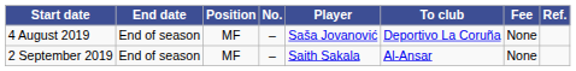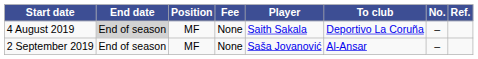 <table class="wikitable sortable">
 <tr>
 <th style="background:#3D4E94; color:#FFFFFF;"><strong>Start date</strong></th>
 <th style="background:#3D4E94; color:#FFFFFF;"><strong>End date</strong></th>
 <th style="background:#3D4E94; color:#FFFFFF;"><strong>Position</strong></th>
-<th style="background:#3D4E94; color:#FFFFFF;"><strong>No.</strong></th>
+<th style="background:#3D4E94; color:#FFFFFF;"><strong>Fee</strong></th>
 <th style="background:#3D4E94; color:#FFFFFF;"><strong>Player</strong></th>
 <th style="background:#3D4E94; color:#FFFFFF;"><strong>To club</strong></th>
-<th style="background:#3D4E94; color:#FFFFFF;"><strong>Fee</strong></th>
+<th style="background:#3D4E94; color:#FFFFFF;"><strong>No.</strong></th>
 <th style="background:#3D4E94; color:#FFFFFF;"><strong>Ref.</strong></th>
 </tr>
 <tr>
 <td>4 August 2019</td>
-<td>End of season</td>
+<td style="background: lightgrey;">End of season</td>
 <td style="text-align:center;">MF</td>
+<td>None</td>
+<td style="text-align:left;"> <a href='#'>Saith Sakala</a></td>
+<td style="text-align:left;"> <a href='#'>Deportivo La Coruña</a></td>
 <td style="text-align:center;">–</td>
-<td style="text-align:left;"> <a href='#'>Saša Jovanović</a></td>
-<td style="text-align:left;"> <a href='#'>Deportivo La Coruña</a></td>
-<td>None</td>
 <td></td>
 </tr>
 <tr>
 <td>2 September 2019</td>
 <td>End of season</td>
 <td style="text-align:center;">MF</td>
+<td>None</td>
+<td style="text-align:left;"> <a href='#'>Saša Jovanović</a></td>
+<td style="text-align:left;"> <a href='#'>Al-Ansar</a></td>
 <td style="text-align:center;">–</td>
-<td style="text-align:left;"> <a href='#'>Saith Sakala</a></td>
-<td style="text-align:left;"> <a href='#'>Al-Ansar</a></td>
-<td>None</td>
 <td></td>
 </tr>
 </table>
